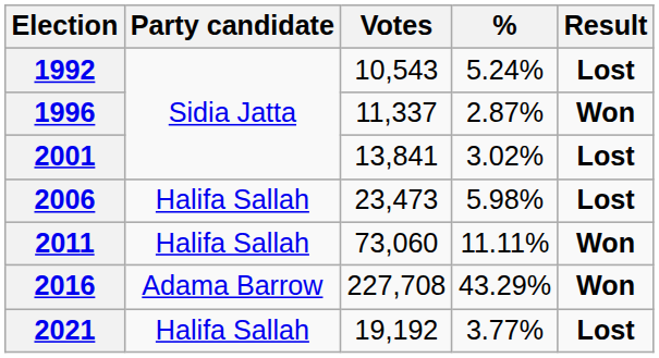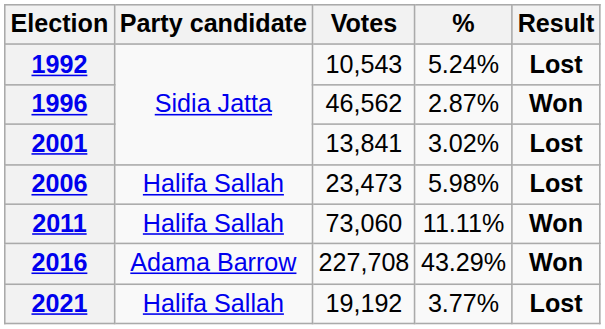 <table class="wikitable" style="text-align: center;">
 <tr>
 <th>Election</th>
 <th>Party candidate</th>
 <th><strong>Votes</strong></th>
 <th><strong>%</strong></th>
 <th><strong>Result</strong></th>
 </tr>
 <tr>
 <th><a href='#'>1992</a></th>
 <td rowspan=3><a href='#'>Sidia Jatta</a></td>
 <td>10,543</td>
 <td>5.24%</td>
 <td><strong>Lost</strong> </td>
 </tr>
 <tr>
 <th><a href='#'>1996</a></th>
-<td>11,337</td>
+<td>46,562</td>
 <td>2.87%</td>
 <td><strong>Won</strong> </td>
 </tr>
 <tr>
 <th><a href='#'>2001</a></th>
 <td>13,841</td>
 <td>3.02%</td>
 <td><strong>Lost</strong> </td>
 </tr>
 <tr>
 <th><a href='#'>2006</a></th>
 <td><a href='#'>Halifa Sallah</a></td>
 <td>23,473</td>
 <td>5.98%</td>
 <td><strong>Lost</strong> </td>
 </tr>
 <tr>
 <th><a href='#'>2011</a></th>
 <td><a href='#'>Halifa Sallah</a></td>
 <td>73,060</td>
 <td>11.11%</td>
 <td><strong>Won</strong> </td>
 </tr>
 <tr>
 <th><a href='#'>2016</a></th>
 <td><a href='#'>Adama Barrow</a></td>
 <td>227,708</td>
 <td>43.29%</td>
 <td><strong>Won</strong> </td>
 </tr>
 <tr>
 <th><a href='#'>2021</a></th>
 <td><a href='#'>Halifa Sallah</a></td>
 <td>19,192</td>
 <td>3.77%</td>
 <td><strong>Lost</strong> </td>
 </tr>
 </table>
